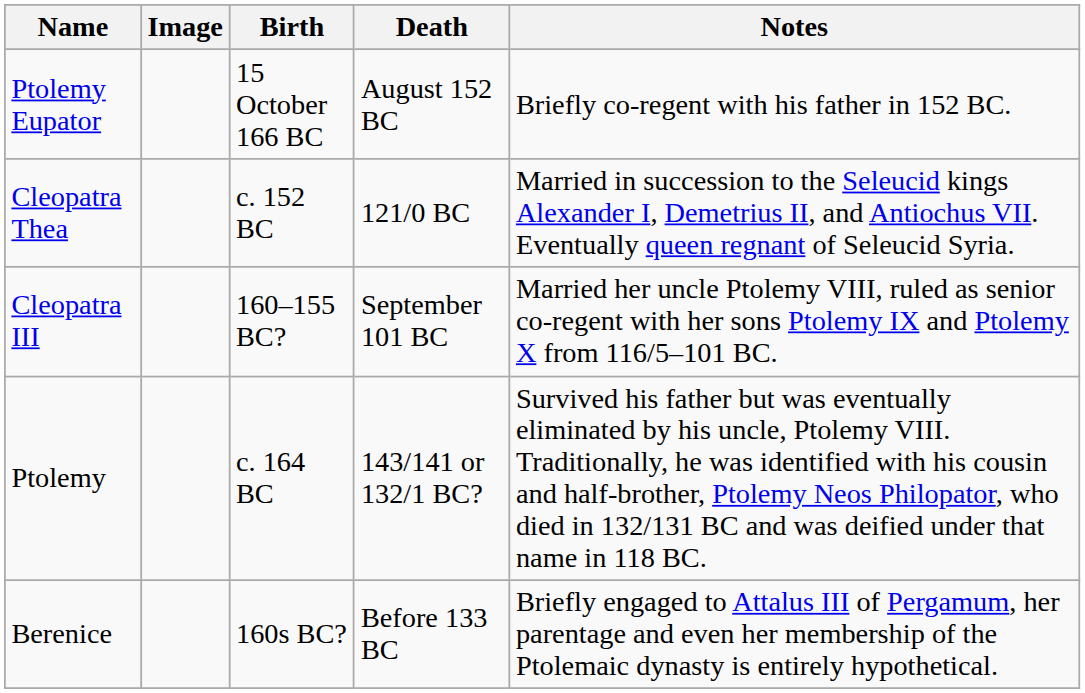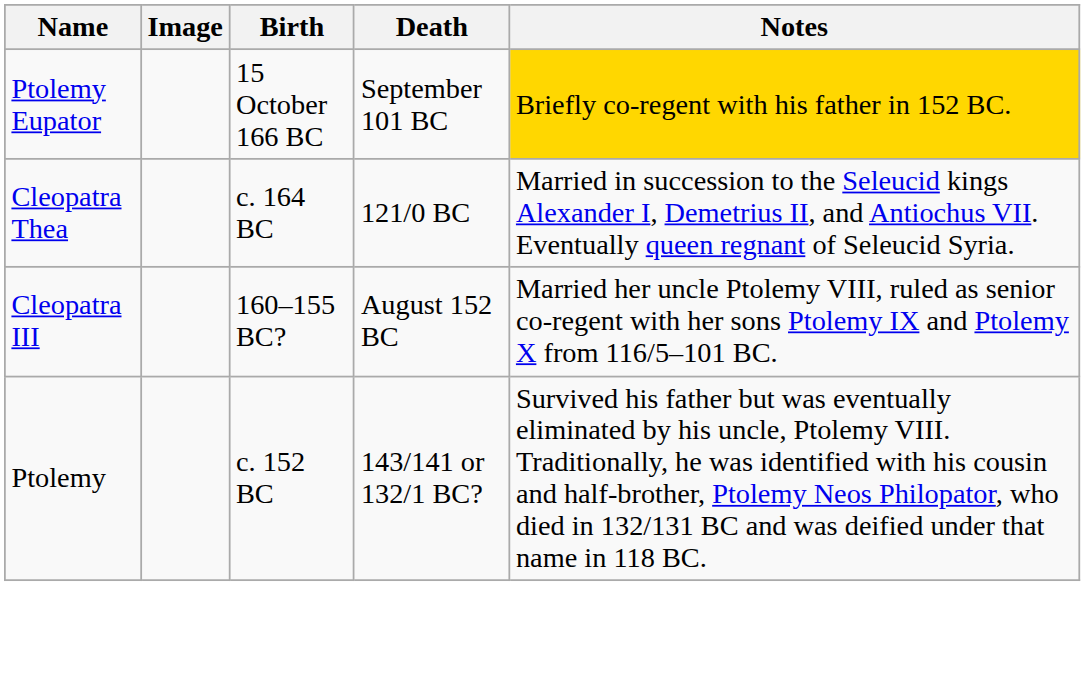 <table class="wikitable">
 <tr>
 <th>Name</th>
 <th>Image</th>
 <th>Birth</th>
 <th>Death</th>
 <th>Notes</th>
 </tr>
 <tr>
 <td><a href='#'>Ptolemy Eupator</a></td>
 <td></td>
 <td>15 October 166 BC</td>
-<td>August 152 BC</td>
-<td>Briefly co-regent with his father in 152 BC.</td>
+<td>September 101 BC</td>
+<td style="background: gold;">Briefly co-regent with his father in 152 BC.</td>
 </tr>
 <tr>
 <td><a href='#'>Cleopatra Thea</a></td>
 <td></td>
-<td>c. 152 BC</td>
+<td>c. 164 BC</td>
 <td>121/0 BC</td>
 <td>Married in succession to the <a href='#'>Seleucid</a> kings <a href='#'>Alexander I</a>, <a href='#'>Demetrius II</a>, and <a href='#'>Antiochus VII</a>. Eventually <a href='#'>queen regnant</a> of Seleucid Syria.</td>
 </tr>
 <tr>
 <td><a href='#'>Cleopatra III</a></td>
 <td></td>
 <td>160–155 BC?</td>
-<td>September 101 BC</td>
+<td>August 152 BC</td>
 <td>Married her uncle Ptolemy VIII, ruled as senior co-regent with her sons <a href='#'>Ptolemy IX</a> and <a href='#'>Ptolemy X</a> from 116/5–101 BC.</td>
 </tr>
 <tr>
 <td>Ptolemy</td>
 <td></td>
-<td>c. 164 BC</td>
+<td>c. 152 BC</td>
 <td>143/141 or 132/1 BC?</td>
 <td>Survived his father but was eventually eliminated by his uncle, Ptolemy VIII. Traditionally, he was identified with his cousin and half-brother, <a href='#'>Ptolemy Neos Philopator</a>, who died in 132/131 BC and was deified under that name in 118 BC.</td>
 </tr>
-<tr>
-<td>Berenice</td>
-<td></td>
-<td>160s BC?</td>
-<td>Before 133 BC</td>
-<td>Briefly engaged to <a href='#'>Attalus III</a> of <a href='#'>Pergamum</a>, her parentage and even her membership of the Ptolemaic dynasty is entirely hypothetical.</td>
-</tr>
 </table>
